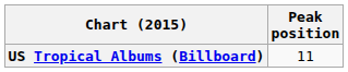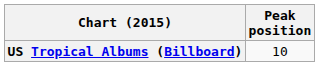 <table class="wikitable plainrowheaders" style="text-align:center;">
 <tr>
 <th scope="col">Chart (2015)</th>
 <th scope="col">Peak<br>position</th>
 </tr>
 <tr>
 <th scope="row">US <a href='#'>Tropical Albums</a> (<a href='#'>Billboard</a>)</th>
-<td>11</td>
+<td>10</td>
 </tr>
 </table>
